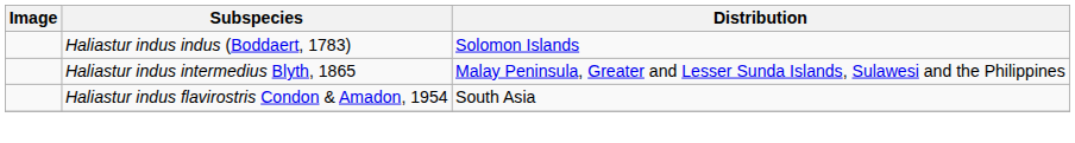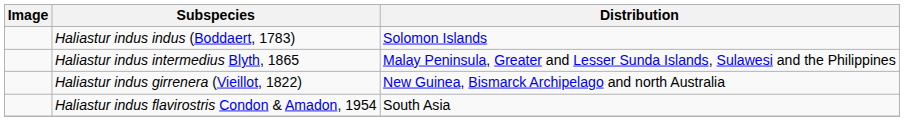 <table class="wikitable ">
 <tr>
 <th>Image</th>
 <th>Subspecies</th>
 <th>Distribution</th>
 </tr>
 <tr>
 <td></td>
 <td><em>Haliastur indus indus</em> (<a href='#'>Boddaert</a>, 1783)</td>
 <td><a href='#'>Solomon Islands</a></td>
 </tr>
 <tr>
 <td></td>
 <td><em>Haliastur indus intermedius</em> <a href='#'>Blyth</a>, 1865</td>
 <td><a href='#'>Malay Peninsula</a>, <a href='#'>Greater</a> and <a href='#'>Lesser Sunda Islands</a>, <a href='#'>Sulawesi</a> and the Philippines</td>
 </tr>
 <tr>
 <td></td>
+<td><em>Haliastur indus girrenera</em> (<a href='#'>Vieillot</a>, 1822)</td>
+<td><a href='#'>New Guinea</a>, <a href='#'>Bismarck Archipelago</a> and north Australia</td>
+</tr>
+<tr>
+<td></td>
 <td><em>Haliastur indus flavirostris</em> <a href='#'>Condon</a> & <a href='#'>Amadon</a>, 1954</td>
 <td>South Asia</td>
 </tr>
 <tr>
 </tr>
 </table>
